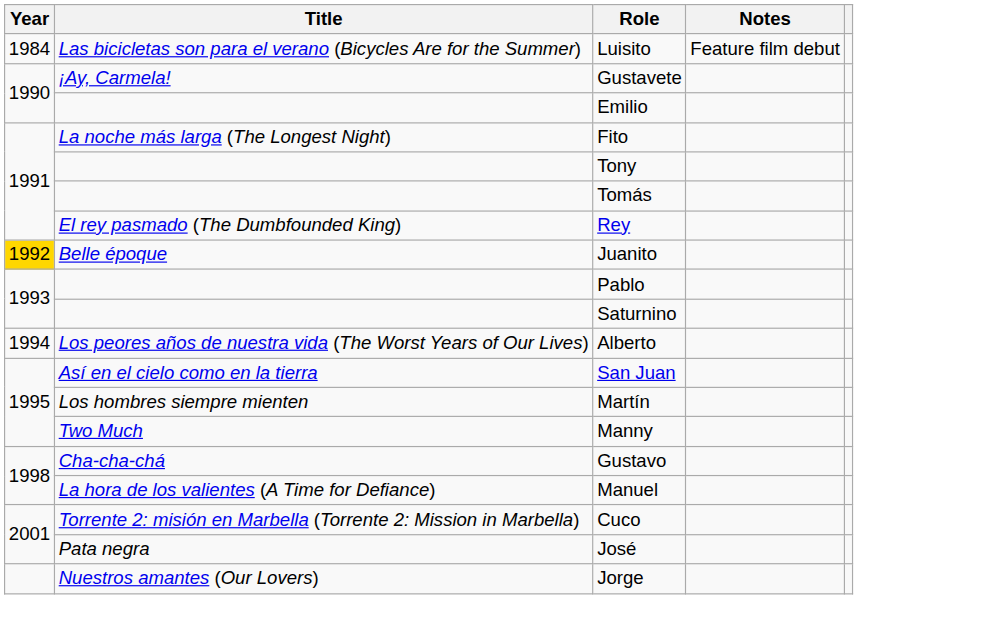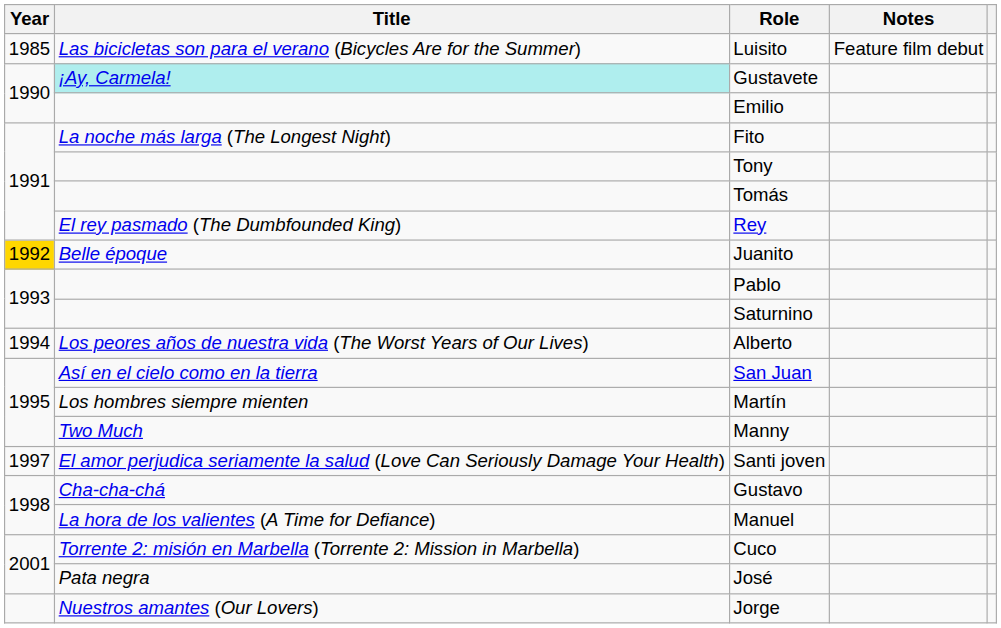 <table class="wikitable sortable">
 <tr>
 <th>Year</th>
 <th>Title</th>
 <th>Role</th>
 <th class = "unsortable">Notes</th>
 <th class = "unsortable"></th>
 </tr>
 <tr>
-<td align = "center">1984</td>
+<td align = "center">1985</td>
 <td><em><a href='#'>Las bicicletas son para el verano</a></em> (<em>Bicycles Are for the Summer</em>)</td>
 <td>Luisito</td>
 <td>Feature film debut</td>
 <td align = "center"></td>
 </tr>
 <tr>
 <td rowspan = "2" align = "center">1990</td>
-<td><em><a href='#'>¡Ay, Carmela!</a></em></td>
+<td style="background: paleturquoise;"><em><a href='#'>¡Ay, Carmela!</a></em></td>
 <td>Gustavete</td>
 <td></td>
 <td align = "center"></td>
 </tr>
 <tr>
 <td><em></em></td>
 <td>Emilio</td>
 <td></td>
 <td align = "center"></td>
 </tr>
 <tr>
 <td rowspan = "4" align = "center">1991</td>
 <td><em><a href='#'>La noche más larga</a></em> (<em>The Longest Night</em>)</td>
 <td>Fito</td>
 <td></td>
 <td align = "center"></td>
 </tr>
 <tr>
 <td><em></em></td>
 <td>Tony</td>
 <td></td>
 <td align = "center"></td>
 </tr>
 <tr>
 <td><em></em></td>
 <td>Tomás</td>
 <td></td>
 <td align = "center"></td>
 </tr>
 <tr>
 <td><em><a href='#'>El rey pasmado</a></em> (<em>The Dumbfounded King</em>)</td>
 <td><a href='#'>Rey</a></td>
 <td></td>
 <td align = "center"></td>
 </tr>
 <tr>
 <td align = "center" style="background: gold;">1992</td>
 <td><em><a href='#'>Belle époque</a></em></td>
 <td>Juanito</td>
 <td></td>
 <td align = "center"></td>
 </tr>
 <tr>
 <td rowspan = "2" align = "center">1993</td>
 <td><em></em></td>
 <td>Pablo</td>
 <td></td>
 <td align = "center"></td>
 </tr>
 <tr>
 <td><em></em></td>
 <td>Saturnino</td>
 <td></td>
 <td align = "center"></td>
 </tr>
 <tr>
 <td align = "center">1994</td>
 <td><em><a href='#'>Los peores años de nuestra vida</a></em> (<em>The Worst Years of Our Lives</em>)</td>
 <td>Alberto</td>
 <td></td>
 <td align = "center"></td>
 </tr>
 <tr>
 <td rowspan = "3" align = "center">1995</td>
 <td><em><a href='#'>Así en el cielo como en la tierra</a></em></td>
 <td><a href='#'>San Juan</a></td>
 <td></td>
 <td align = "center"></td>
 </tr>
 <tr>
 <td><em>Los hombres siempre mienten</em></td>
 <td>Martín</td>
 <td></td>
 <td align = "center"></td>
 </tr>
 <tr>
 <td><em><a href='#'>Two Much</a></em></td>
 <td>Manny</td>
 <td></td>
 <td align = "center"></td>
 </tr>
 <tr>
+<td align = "center">1997</td>
+<td><em><a href='#'>El amor perjudica seriamente la salud</a></em> (<em>Love Can Seriously Damage Your Health</em>)</td>
+<td>Santi joven</td>
+<td></td>
+<td align = "center"></td>
+</tr>
+<tr>
 <td rowspan = "2" align = "center">1998</td>
 <td><em><a href='#'>Cha-cha-chá</a></em></td>
 <td>Gustavo</td>
 <td></td>
 <td align = "center"></td>
 </tr>
 <tr>
 <td><em><a href='#'>La hora de los valientes</a></em> (<em>A Time for Defiance</em>)</td>
 <td>Manuel</td>
 <td></td>
 <td align = "center"></td>
 </tr>
 <tr>
 <td rowspan = "2" align = "center">2001</td>
 <td><em><a href='#'>Torrente 2: misión en Marbella</a></em> (<em>Torrente 2: Mission in Marbella</em>)</td>
 <td>Cuco</td>
 <td></td>
 <td align = "center"></td>
 </tr>
 <tr>
 <td><em>Pata negra</em></td>
 <td>José</td>
 <td></td>
 <td align = "center"></td>
 </tr>
 <tr>
 <td></td>
 <td><em><a href='#'>Nuestros amantes</a></em> (<em>Our Lovers</em>)</td>
 <td>Jorge</td>
 <td></td>
 <td></td>
 </tr>
 </table>
